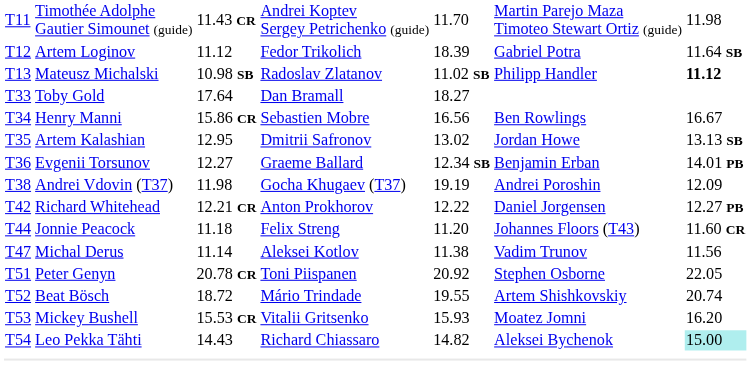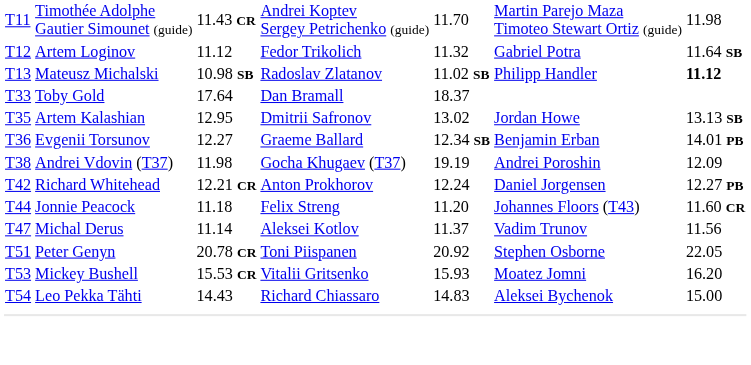 <table>
 <tr>
 <td><a href='#'>T11</a></td>
 <td><a href='#'>Timothée Adolphe</a><br><a href='#'>Gautier Simounet</a> <small>(guide)</small><br></td>
 <td>11.43 <small><strong>CR</strong></small></td>
 <td><a href='#'>Andrei Koptev</a><br><a href='#'>Sergey Petrichenko</a> <small>(guide)</small><br></td>
 <td>11.70</td>
 <td><a href='#'>Martin Parejo Maza</a><br><a href='#'>Timoteo Stewart Ortiz</a> <small>(guide)</small><br></td>
 <td>11.98</td>
 </tr>
 <tr>
 <td><a href='#'>T12</a></td>
 <td><a href='#'>Artem Loginov</a><br></td>
 <td>11.12</td>
 <td><a href='#'>Fedor Trikolich</a><br></td>
-<td>18.39</td>
+<td>11.32</td>
 <td><a href='#'>Gabriel Potra</a><br></td>
 <td>11.64 <small><strong>SB</strong></small></td>
 </tr>
 <tr>
 <td><a href='#'>T13</a></td>
 <td><a href='#'>Mateusz Michalski</a><br></td>
 <td>10.98 <small><strong>SB</strong></small></td>
 <td><a href='#'>Radoslav Zlatanov</a><br></td>
 <td>11.02 <small><strong>SB</strong></small></td>
 <td><a href='#'>Philipp Handler</a><br></td>
 <td><strong>11.12</strong></td>
 </tr>
 <tr>
 <td><a href='#'>T33</a></td>
 <td><a href='#'>Toby Gold</a><br></td>
 <td>17.64</td>
 <td><a href='#'>Dan Bramall</a><br></td>
-<td>18.27</td>
+<td>18.37</td>
 <td></td>
 <td></td>
-</tr>
-<tr>
-<td><a href='#'>T34</a></td>
-<td><a href='#'>Henry Manni</a><br></td>
-<td>15.86 <small><strong>CR</strong></small></td>
-<td><a href='#'>Sebastien Mobre</a><br></td>
-<td>16.56</td>
-<td><a href='#'>Ben Rowlings</a><br></td>
-<td>16.67</td>
 </tr>
 <tr>
 <td><a href='#'>T35</a></td>
 <td><a href='#'>Artem Kalashian</a><br></td>
 <td>12.95</td>
 <td><a href='#'>Dmitrii Safronov</a><br></td>
 <td>13.02</td>
 <td><a href='#'>Jordan Howe</a><br></td>
 <td>13.13 <small><strong>SB</strong></small></td>
 </tr>
 <tr>
 <td><a href='#'>T36</a></td>
 <td><a href='#'>Evgenii Torsunov</a><br></td>
 <td>12.27</td>
 <td><a href='#'>Graeme Ballard</a><br></td>
 <td>12.34 <small><strong>SB</strong></small></td>
 <td><a href='#'>Benjamin Erban</a><br></td>
 <td>14.01 <small><strong>PB</strong></small></td>
 </tr>
 <tr>
 <td><a href='#'>T38</a></td>
 <td><a href='#'>Andrei Vdovin</a> (<a href='#'>T37</a>)<br></td>
 <td>11.98</td>
 <td><a href='#'>Gocha Khugaev</a> (<a href='#'>T37</a>)<br></td>
 <td>19.19</td>
 <td><a href='#'>Andrei Poroshin</a><br></td>
 <td>12.09</td>
 </tr>
 <tr>
 <td><a href='#'>T42</a></td>
 <td><a href='#'>Richard Whitehead</a><br></td>
 <td>12.21 <small><strong>CR</strong></small></td>
 <td><a href='#'>Anton Prokhorov</a><br></td>
-<td>12.22</td>
+<td>12.24</td>
 <td><a href='#'>Daniel Jorgensen</a><br></td>
 <td>12.27 <small><strong>PB</strong></small></td>
 </tr>
 <tr>
 <td><a href='#'>T44</a></td>
 <td><a href='#'>Jonnie Peacock</a><br></td>
 <td>11.18</td>
 <td><a href='#'>Felix Streng</a><br></td>
 <td>11.20</td>
 <td><a href='#'>Johannes Floors</a> (<a href='#'>T43</a>)<br></td>
 <td>11.60 <small><strong>CR</strong></small></td>
 </tr>
 <tr>
 <td><a href='#'>T47</a></td>
 <td><a href='#'>Michal Derus</a><br></td>
 <td>11.14</td>
 <td><a href='#'>Aleksei Kotlov</a><br></td>
-<td>11.38</td>
+<td>11.37</td>
 <td><a href='#'>Vadim Trunov</a><br></td>
 <td>11.56</td>
 </tr>
 <tr>
 <td><a href='#'>T51</a></td>
 <td><a href='#'>Peter Genyn</a><br></td>
 <td>20.78 <small><strong>CR</strong></small></td>
 <td><a href='#'>Toni Piispanen</a><br></td>
 <td>20.92</td>
 <td><a href='#'>Stephen Osborne</a><br></td>
 <td>22.05</td>
-</tr>
-<tr>
-<td><a href='#'>T52</a></td>
-<td><a href='#'>Beat Bösch</a><br></td>
-<td>18.72</td>
-<td><a href='#'>Mário Trindade</a><br></td>
-<td>19.55</td>
-<td><a href='#'>Artem Shishkovskiy</a><br></td>
-<td>20.74</td>
 </tr>
 <tr>
 <td><a href='#'>T53</a></td>
 <td><a href='#'>Mickey Bushell</a><br></td>
 <td>15.53 <small><strong>CR</strong></small></td>
 <td><a href='#'>Vitalii Gritsenko</a><br></td>
 <td>15.93</td>
 <td><a href='#'>Moatez Jomni</a><br></td>
 <td>16.20</td>
 </tr>
 <tr>
 <td><a href='#'>T54</a></td>
 <td><a href='#'>Leo Pekka Tähti</a><br></td>
 <td>14.43</td>
 <td><a href='#'>Richard Chiassaro</a><br></td>
-<td>14.82</td>
+<td>14.83</td>
 <td><a href='#'>Aleksei Bychenok</a><br></td>
-<td style="background: paleturquoise;">15.00</td>
+<td>15.00</td>
 </tr>
 <tr>
 <td colspan=7></td>
 </tr>
 <tr>
 </tr>
 <tr bgcolor= e8e8e8>
 <td colspan=7></td>
 </tr>
 </table>
